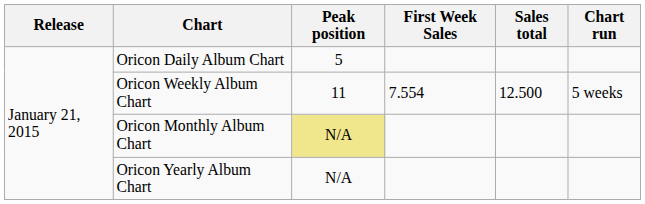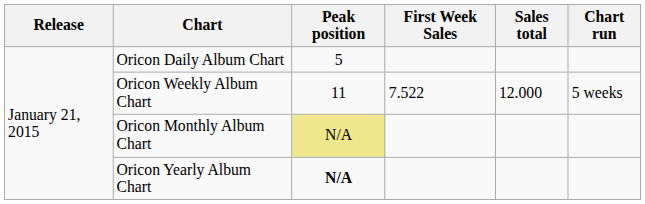 <table class="wikitable" style="width:650px;">
 <tr>
 <th>Release</th>
 <th>Chart</th>
 <th>Peak position</th>
 <th>First Week Sales</th>
 <th>Sales total</th>
 <th>Chart run</th>
 </tr>
 <tr>
 <td rowspan="4">January 21, 2015</td>
 <td>Oricon Daily Album Chart</td>
 <td style="text-align:center;">5</td>
 <td></td>
 <td></td>
 <td></td>
 </tr>
 <tr>
 <td>Oricon Weekly Album Chart</td>
 <td style="text-align:center;">11</td>
-<td>7.554</td>
-<td>12.500</td>
+<td>7.522</td>
+<td>12.000</td>
 <td>5 weeks</td>
 </tr>
 <tr>
 <td>Oricon Monthly Album Chart</td>
 <td style="background: khaki; text-align:center;">N/A</td>
 <td></td>
 <td></td>
 <td></td>
 </tr>
 <tr>
 <td>Oricon Yearly Album Chart</td>
-<td style="text-align:center;">N/A</td>
+<td style="text-align:center;"><strong>N/A</strong></td>
 <td></td>
 <td></td>
 <td></td>
 </tr>
 </table>
